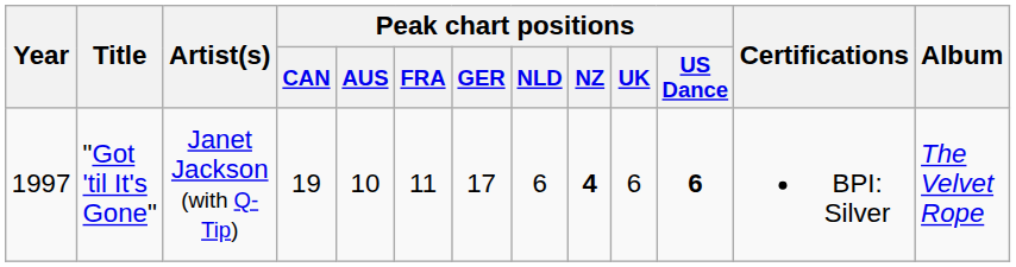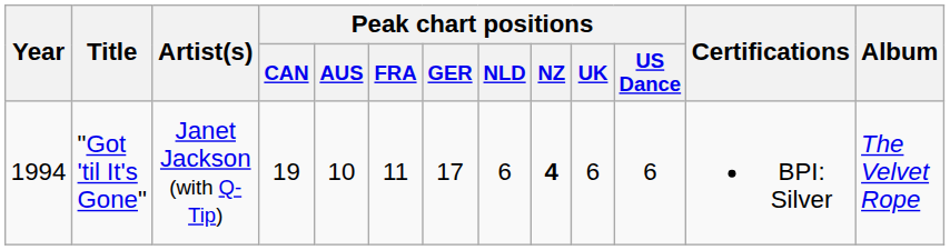 <table class=wikitable style=text-align:center;>
 <tr>
 <th rowspan=2>Year</th>
 <th rowspan=2>Title</th>
 <th rowspan=2>Artist(s)</th>
 <th colspan=8>Peak chart positions</th>
 <th rowspan=2>Certifications</th>
 <th rowspan=2>Album</th>
 </tr>
 <tr style=font-size:smaller;>
 <th width=35><a href='#'>CAN</a><br></th>
 <th width=35><a href='#'>AUS</a><br></th>
 <th width=35><a href='#'>FRA</a><br></th>
 <th width=35><a href='#'>GER</a><br></th>
 <th width=35><a href='#'>NLD</a><br></th>
 <th width=35><a href='#'>NZ</a><br></th>
 <th width=35><a href='#'>UK</a><br></th>
 <th width=35><a href='#'>US Dance</a><br></th>
 </tr>
 <tr>
-<td>1997</td>
+<td>1994</td>
 <td align=left>"<a href='#'>Got 'til It's Gone</a>"</td>
 <td><a href='#'>Janet Jackson</a> <small>(with <a href='#'>Q-Tip</a>)</small></td>
 <td>19</td>
 <td>10</td>
 <td>11</td>
 <td>17</td>
 <td>6</td>
 <td><strong>4</strong></td>
 <td>6</td>
-<td><strong>6</strong></td>
+<td>6</td>
 <td><br><ul><li>BPI: Silver</li></ul></td>
 <td align=left><em><a href='#'>The Velvet Rope</a></em></td>
 </tr>
 </table>
